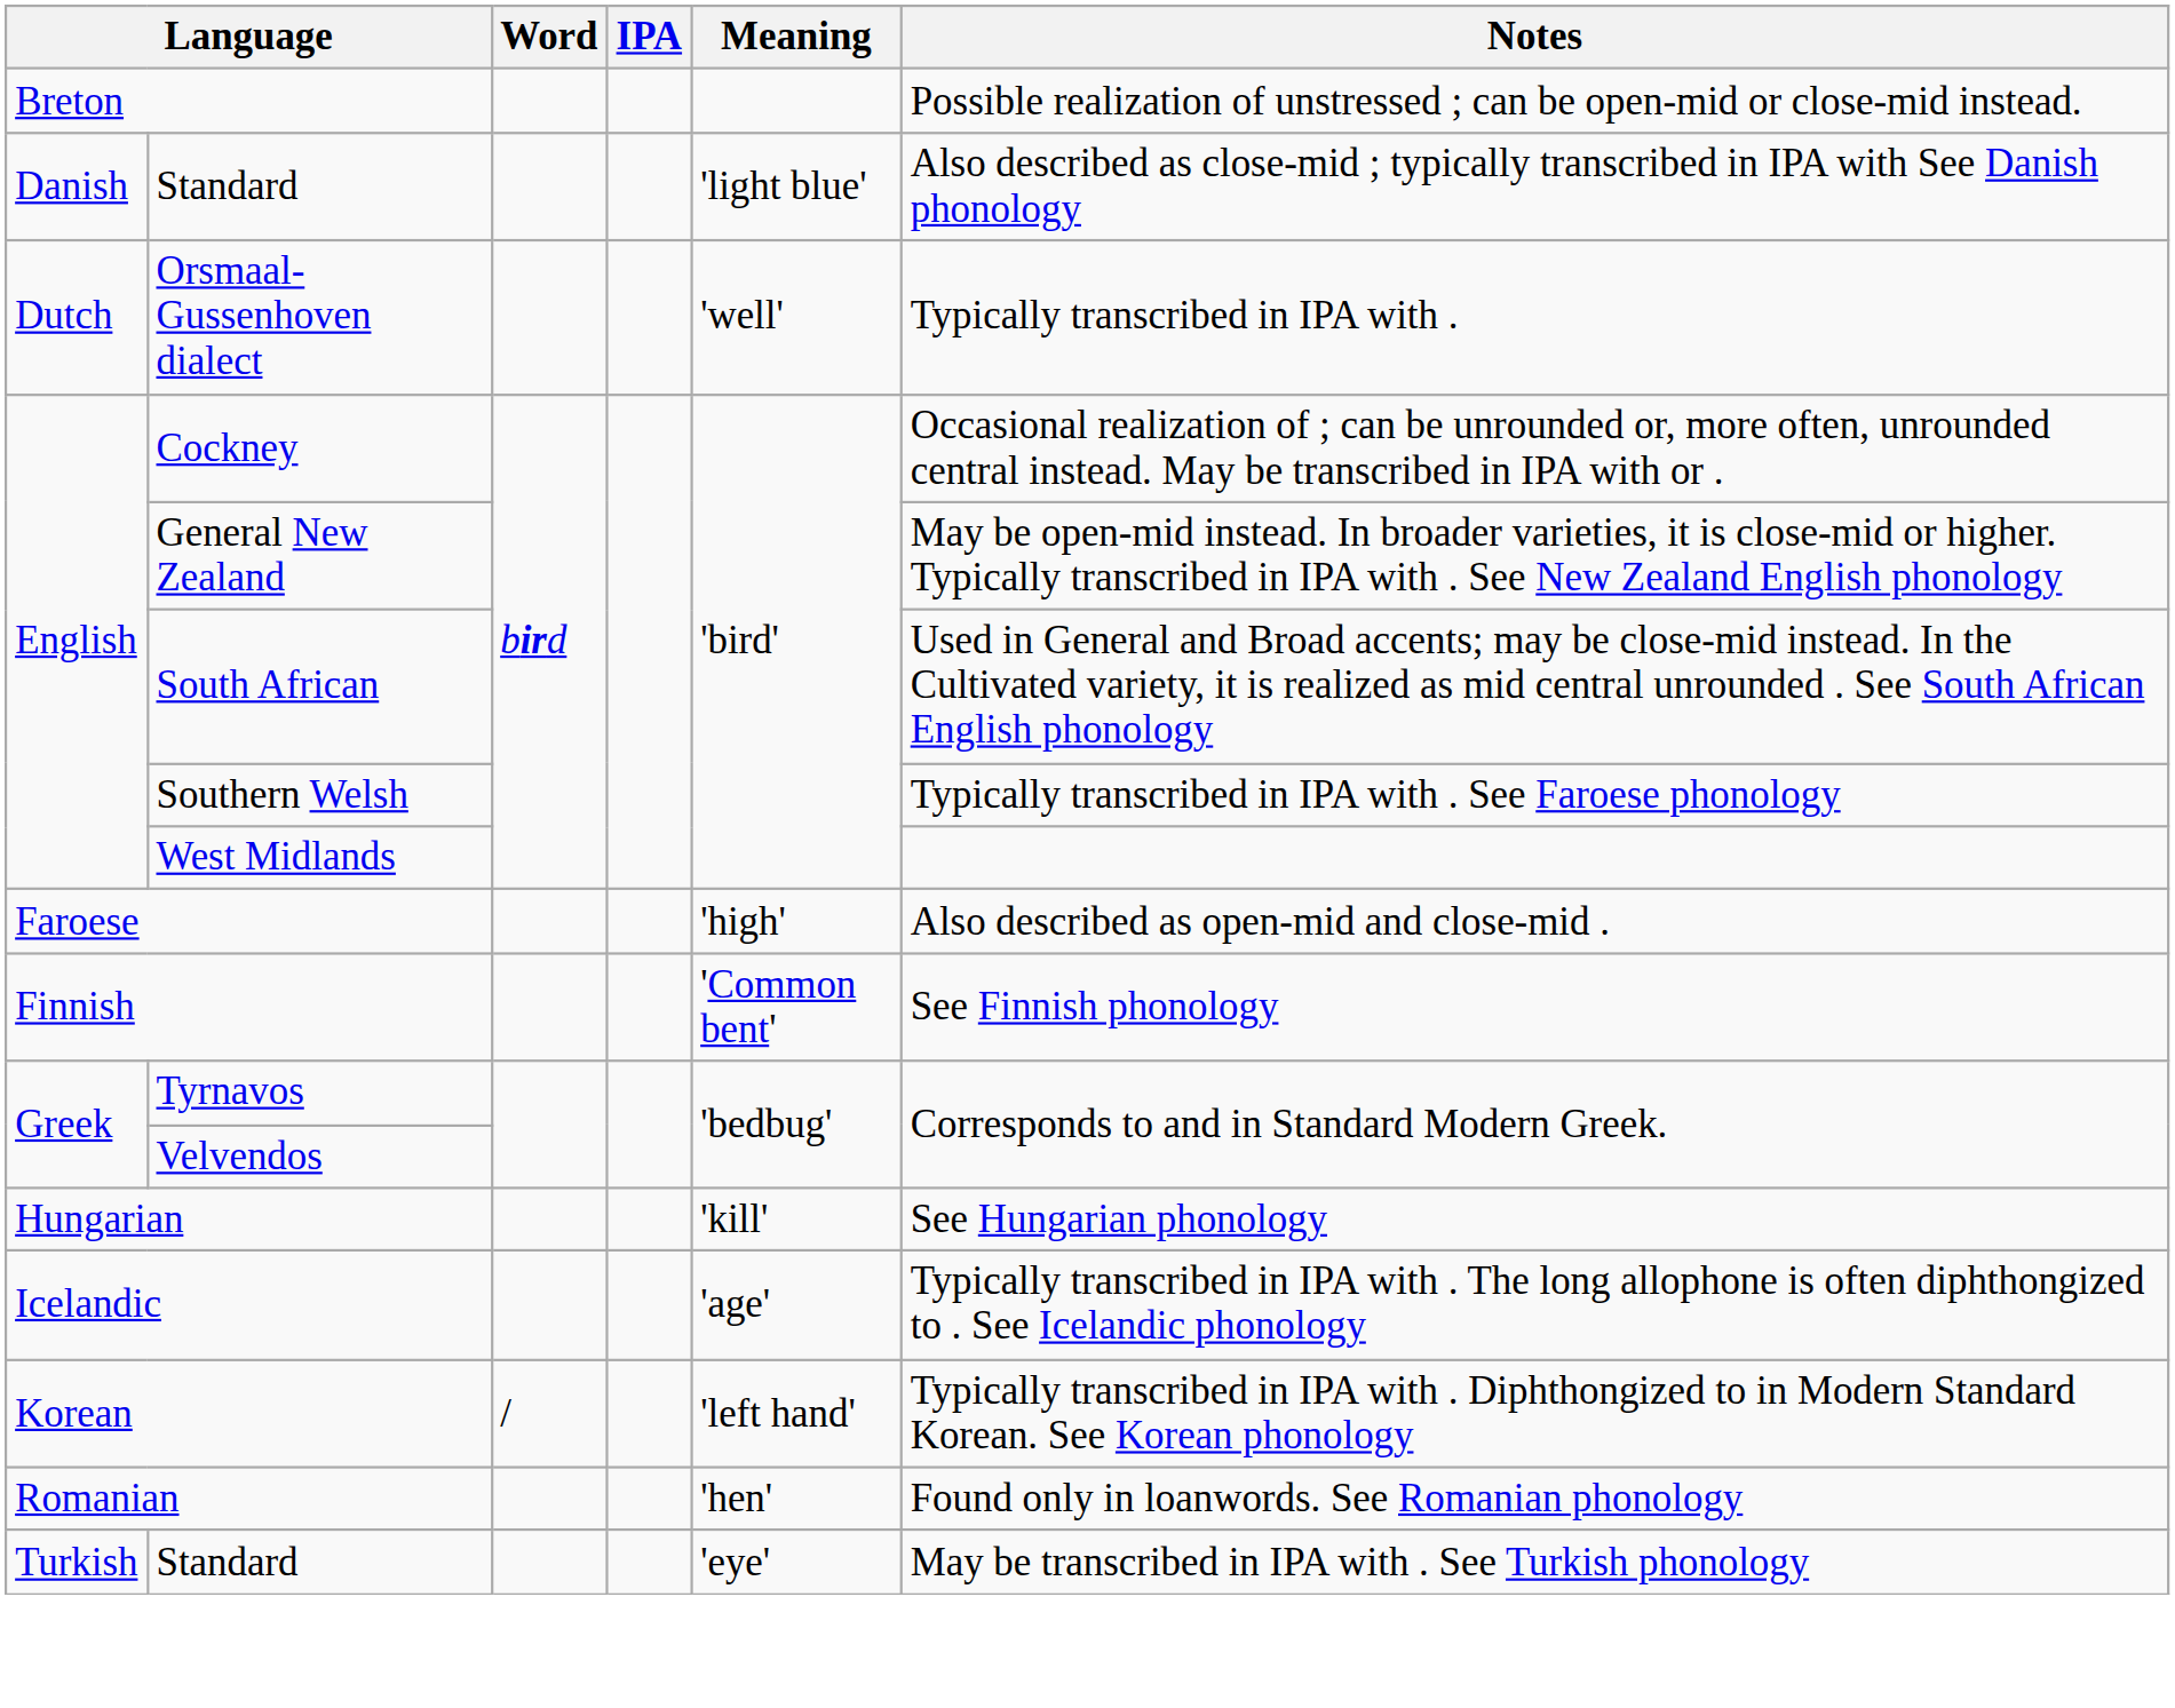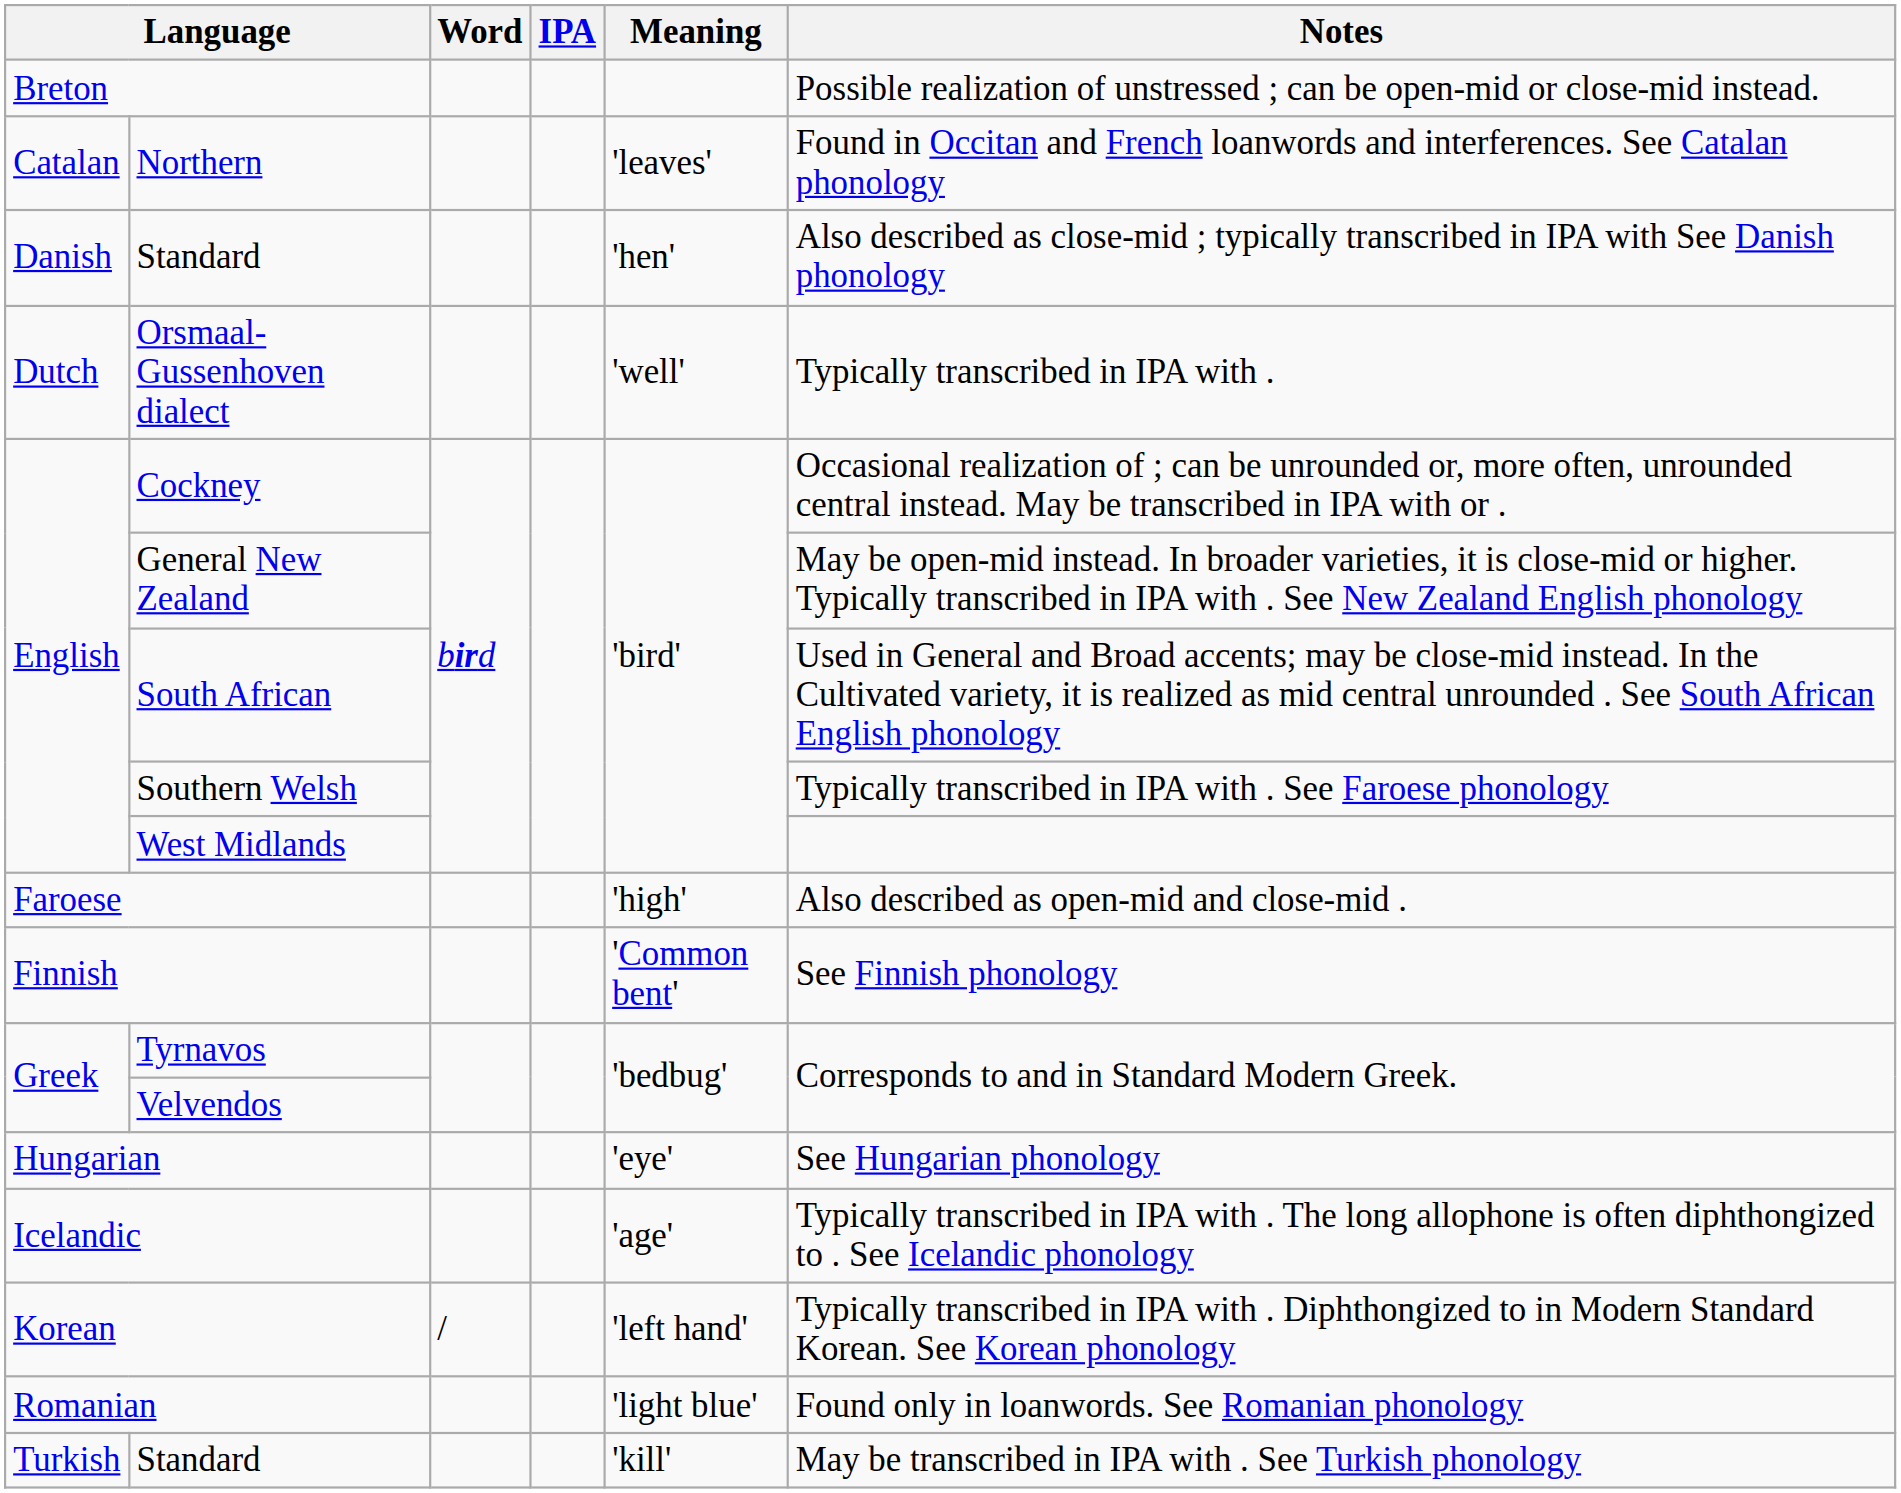 <table class="wikitable" style="clear: both;">
 <tr>
 <th colspan="2">Language</th>
 <th>Word</th>
 <th><a href='#'>IPA</a></th>
 <th>Meaning</th>
 <th>Notes</th>
 </tr>
 <tr>
 <td colspan="2"><a href='#'>Breton</a></td>
 <td></td>
 <td></td>
 <td></td>
 <td>Possible realization of unstressed ; can be open-mid  or close-mid  instead.</td>
 </tr>
 <tr>
+<td><a href='#'>Catalan</a></td>
+<td><a href='#'>Northern</a></td>
+<td></td>
+<td></td>
+<td>'leaves'</td>
+<td>Found in <a href='#'>Occitan</a> and <a href='#'>French</a> loanwords and interferences. See <a href='#'>Catalan phonology</a></td>
+</tr>
+<tr>
 <td><a href='#'>Danish</a></td>
 <td>Standard</td>
 <td></td>
 <td></td>
-<td>'light blue'</td>
+<td>'hen'</td>
 <td>Also described as close-mid ; typically transcribed in IPA with  See <a href='#'>Danish phonology</a></td>
 </tr>
 <tr>
 <td><a href='#'>Dutch</a></td>
 <td><a href='#'>Orsmaal-Gussenhoven dialect</a></td>
 <td></td>
 <td></td>
 <td>'well'</td>
 <td>Typically transcribed in IPA with .</td>
 </tr>
 <tr>
 <td rowspan="5"><a href='#'>English</a></td>
 <td><a href='#'>Cockney</a></td>
 <td rowspan="5"><em><a href='#'>b<strong>ir</strong>d</a></em></td>
 <td rowspan="5"></td>
 <td rowspan="5">'bird'</td>
 <td>Occasional realization of ; can be unrounded  or, more often, unrounded central  instead. May be transcribed in IPA with  or .</td>
 </tr>
 <tr>
 <td>General <a href='#'>New Zealand</a></td>
 <td>May be open-mid  instead. In broader varieties, it is close-mid or higher. Typically transcribed in IPA with . See <a href='#'>New Zealand English phonology</a></td>
 </tr>
 <tr>
 <td><a href='#'>South African</a></td>
 <td>Used in General and Broad accents; may be close-mid  instead. In the Cultivated variety, it is realized as mid central unrounded . See <a href='#'>South African English phonology</a></td>
 </tr>
 <tr>
 <td>Southern <a href='#'>Welsh</a></td>
 <td>Typically transcribed in IPA with . See <a href='#'>Faroese phonology</a></td>
 </tr>
 <tr>
 <td><a href='#'>West Midlands</a></td>
 <td></td>
 </tr>
 <tr>
 <td colspan="2"><a href='#'>Faroese</a></td>
 <td></td>
 <td></td>
 <td>'high'</td>
 <td>Also described as open-mid  and close-mid .</td>
 </tr>
 <tr>
 <td colspan="2"><a href='#'>Finnish</a></td>
 <td></td>
 <td></td>
 <td>'<a href='#'>Common bent</a>'</td>
 <td>See <a href='#'>Finnish phonology</a></td>
 </tr>
 <tr>
 <td rowspan="2"><a href='#'>Greek</a></td>
 <td><a href='#'>Tyrnavos</a></td>
 <td rowspan="2"></td>
 <td rowspan="2"></td>
 <td rowspan="2">'bedbug'</td>
 <td rowspan="2">Corresponds to  and  in Standard Modern Greek.</td>
 </tr>
 <tr>
 <td><a href='#'>Velvendos</a></td>
 </tr>
 <tr>
 <td colspan="2"><a href='#'>Hungarian</a></td>
 <td></td>
 <td></td>
-<td>'kill'</td>
+<td>'eye'</td>
 <td>See <a href='#'>Hungarian phonology</a></td>
 </tr>
 <tr>
 <td colspan="2"><a href='#'>Icelandic</a></td>
 <td></td>
 <td></td>
 <td>'age'</td>
 <td>Typically transcribed in IPA with . The long allophone is often diphthongized to . See <a href='#'>Icelandic phonology</a></td>
 </tr>
 <tr>
 <td colspan="2"><a href='#'>Korean</a></td>
 <td> / </td>
 <td></td>
 <td>'left hand'</td>
 <td>Typically transcribed in IPA with . Diphthongized to  in Modern Standard Korean. See <a href='#'>Korean phonology</a></td>
 </tr>
 <tr>
 <td colspan="2"><a href='#'>Romanian</a></td>
 <td></td>
 <td></td>
-<td>'hen'</td>
+<td>'light blue'</td>
 <td>Found only in loanwords. See <a href='#'>Romanian phonology</a></td>
 </tr>
 <tr>
 <td><a href='#'>Turkish</a></td>
 <td>Standard</td>
 <td></td>
 <td></td>
-<td>'eye'</td>
+<td>'kill'</td>
 <td>May be transcribed in IPA with . See <a href='#'>Turkish phonology</a></td>
 </tr>
 </table>
